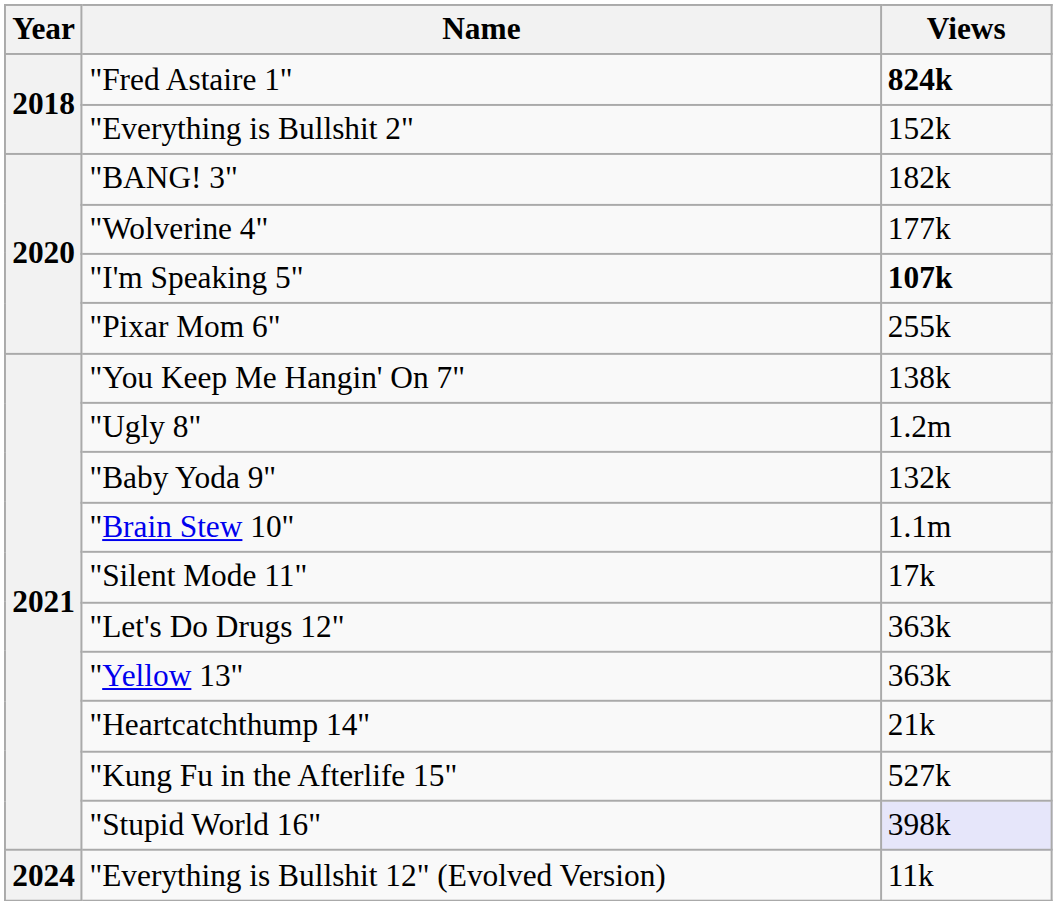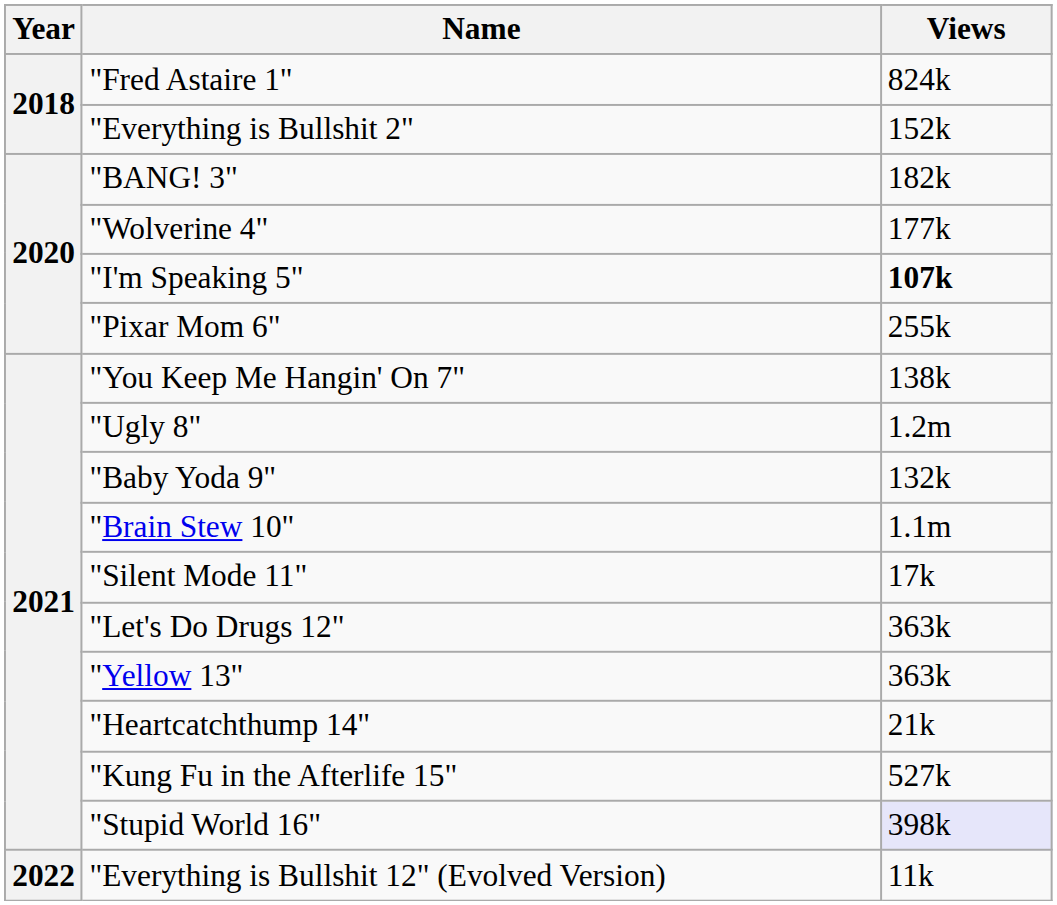 <table class="wikitable sortable">
 <tr>
 <th class="unsortable">Year</th>
 <th style="width: 25em" class="unsortable">Name</th>
 <th style="width: 5em">Views</th>
 </tr>
 <tr>
 <th rowspan="2">2018</th>
 <td>"Fred Astaire 1"</td>
-<td><strong>824k</strong></td>
+<td>824k</td>
 </tr>
 <tr>
 <td>"Everything is Bullshit 2"</td>
 <td>152k</td>
 </tr>
 <tr>
 <th rowspan="4">2020</th>
 <td>"BANG! 3"</td>
 <td>182k</td>
 </tr>
 <tr>
 <td>"Wolverine 4"</td>
 <td>177k</td>
 </tr>
 <tr>
 <td>"I'm Speaking 5"</td>
 <td><strong>107k</strong></td>
 </tr>
 <tr>
 <td>"Pixar Mom 6"</td>
 <td>255k</td>
 </tr>
 <tr>
 <th rowspan="10">2021</th>
 <td>"You Keep Me Hangin' On 7"</td>
 <td>138k</td>
 </tr>
 <tr>
 <td>"Ugly 8"</td>
 <td>1.2m</td>
 </tr>
 <tr>
 <td>"Baby Yoda 9"</td>
 <td>132k</td>
 </tr>
 <tr>
 <td>"<a href='#'>Brain Stew</a> 10"</td>
 <td>1.1m</td>
 </tr>
 <tr>
 <td>"Silent Mode 11"</td>
 <td>17k</td>
 </tr>
 <tr>
 <td>"Let's Do Drugs 12"</td>
 <td>363k</td>
 </tr>
 <tr>
 <td>"<a href='#'>Yellow</a> 13"</td>
 <td>363k</td>
 </tr>
 <tr>
 <td>"Heartcatchthump 14"</td>
 <td>21k</td>
 </tr>
 <tr>
 <td>"Kung Fu in the Afterlife 15"</td>
 <td>527k</td>
 </tr>
 <tr>
 <td>"Stupid World 16"</td>
 <td style="background: lavender;">398k</td>
 </tr>
 <tr>
-<th>2024</th>
+<th>2022</th>
 <td>"Everything is Bullshit 12" (Evolved Version)</td>
 <td>11k</td>
 </tr>
 </table>
